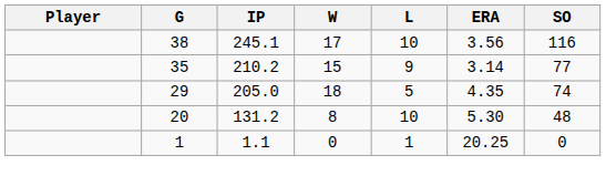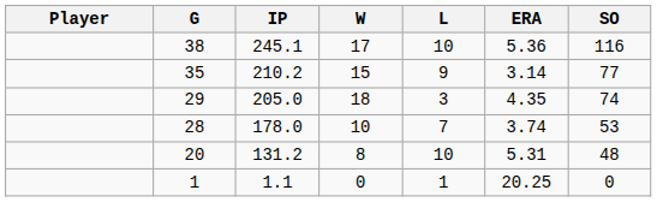 <table class="wikitable sortable">
 <tr>
 <th bgcolor="#DDDDFF" width="16%">Player</th>
 <th bgcolor="#DDDDFF" width="9%">G</th>
 <th bgcolor="#DDDDFF" width="9%">IP</th>
 <th bgcolor="#DDDDFF" width="9%">W</th>
 <th bgcolor="#DDDDFF" width="9%">L</th>
 <th bgcolor="#DDDDFF" width="9%">ERA</th>
 <th bgcolor="#DDDDFF" width="9%">SO</th>
 </tr>
 <tr align="center">
 <td></td>
 <td>38</td>
 <td>245.1</td>
 <td>17</td>
 <td>10</td>
-<td>3.56</td>
+<td>5.36</td>
 <td>116</td>
 </tr>
 <tr align="center">
 <td></td>
 <td>35</td>
 <td>210.2</td>
 <td>15</td>
 <td>9</td>
 <td>3.14</td>
 <td>77</td>
 </tr>
 <tr align="center">
 <td></td>
 <td>29</td>
 <td>205.0</td>
 <td>18</td>
-<td>5</td>
+<td>3</td>
 <td>4.35</td>
 <td>74</td>
+</tr>
+<tr align="center">
+<td></td>
+<td>28</td>
+<td>178.0</td>
+<td>10</td>
+<td>7</td>
+<td>3.74</td>
+<td>53</td>
 </tr>
 <tr align="center">
 <td></td>
 <td>20</td>
 <td>131.2</td>
 <td>8</td>
 <td>10</td>
-<td>5.30</td>
+<td>5.31</td>
 <td>48</td>
 </tr>
 <tr align="center">
 <td></td>
 <td>1</td>
 <td>1.1</td>
 <td>0</td>
 <td>1</td>
 <td>20.25</td>
 <td>0</td>
 </tr>
 </table>
